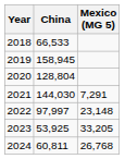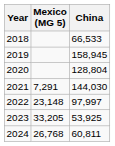 <table class="wikitable">
 <tr>
 <th>Year</th>
+<th>Mexico<br>(MG 5)</th>
 <th>China</th>
-<th>Mexico<br>(MG 5)</th>
 </tr>
 <tr>
 <td>2018</td>
+<td></td>
 <td>66,533</td>
-<td></td>
 </tr>
 <tr>
 <td>2019</td>
+<td></td>
 <td>158,945</td>
-<td></td>
 </tr>
 <tr>
 <td>2020</td>
+<td></td>
 <td>128,804</td>
-<td></td>
 </tr>
 <tr>
 <td>2021</td>
+<td>7,291</td>
 <td>144,030</td>
-<td>7,291</td>
 </tr>
 <tr>
 <td>2022</td>
+<td>23,148</td>
 <td>97,997</td>
-<td>23,148</td>
 </tr>
 <tr>
 <td>2023</td>
+<td>33,205</td>
 <td>53,925</td>
-<td>33,205</td>
 </tr>
 <tr>
 <td>2024</td>
+<td>26,768</td>
 <td>60,811</td>
-<td>26,768</td>
 </tr>
 </table>
